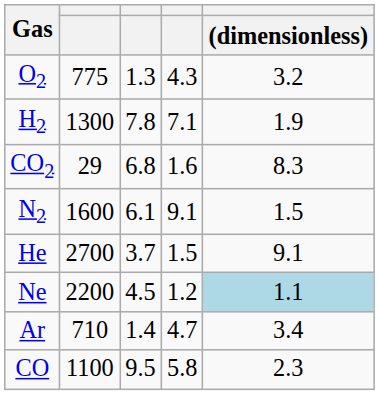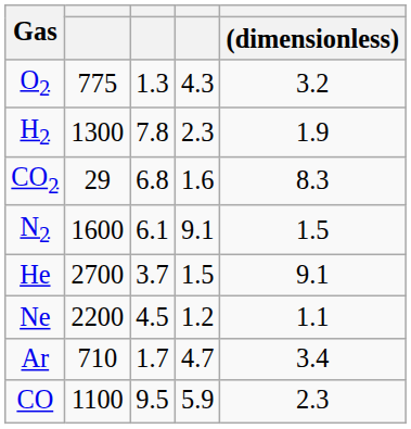 <table class="wikitable" style="text-align:center;">
 <tr>
 <th rowspan=2>Gas</th>
 <th></th>
 <th></th>
 <th></th>
 <th></th>
 </tr>
 <tr>
 <th></th>
 <th></th>
 <th></th>
 <th>(dimensionless)</th>
 </tr>
 <tr>
 <td><a href='#'>O<sub>2</sub></a></td>
 <td>775</td>
 <td>1.3</td>
 <td>4.3</td>
 <td>3.2</td>
 </tr>
 <tr>
 <td><a href='#'>H<sub>2</sub></a></td>
 <td>1300</td>
 <td>7.8</td>
-<td>7.1</td>
+<td>2.3</td>
 <td>1.9</td>
 </tr>
 <tr>
 <td><a href='#'>CO<sub>2</sub></a></td>
 <td>29</td>
 <td>6.8</td>
 <td>1.6</td>
 <td>8.3</td>
 </tr>
 <tr>
 <td><a href='#'>N<sub>2</sub></a></td>
 <td>1600</td>
 <td>6.1</td>
 <td>9.1</td>
 <td>1.5</td>
 </tr>
 <tr>
 <td><a href='#'>He</a></td>
 <td>2700</td>
 <td>3.7</td>
 <td>1.5</td>
 <td>9.1</td>
 </tr>
 <tr>
 <td><a href='#'>Ne</a></td>
 <td>2200</td>
 <td>4.5</td>
 <td>1.2</td>
-<td style="background: lightblue;">1.1</td>
+<td>1.1</td>
 </tr>
 <tr>
 <td><a href='#'>Ar</a></td>
 <td>710</td>
-<td>1.4</td>
+<td>1.7</td>
 <td>4.7</td>
 <td>3.4</td>
 </tr>
 <tr>
 <td><a href='#'>CO</a></td>
 <td>1100</td>
 <td>9.5</td>
-<td>5.8</td>
+<td>5.9</td>
 <td>2.3</td>
 </tr>
 </table>
